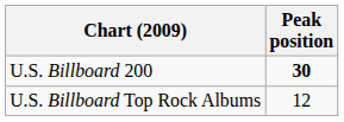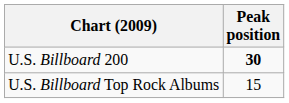 <table class="wikitable">
 <tr>
 <th>Chart (2009)</th>
 <th>Peak<br>position</th>
 </tr>
 <tr>
 <td>U.S. <em>Billboard</em> 200</td>
 <td align="center"><strong>30</strong></td>
 </tr>
 <tr>
 <td>U.S. <em>Billboard</em> Top Rock Albums</td>
-<td align="center">12</td>
+<td align="center">15</td>
 </tr>
 </table>
